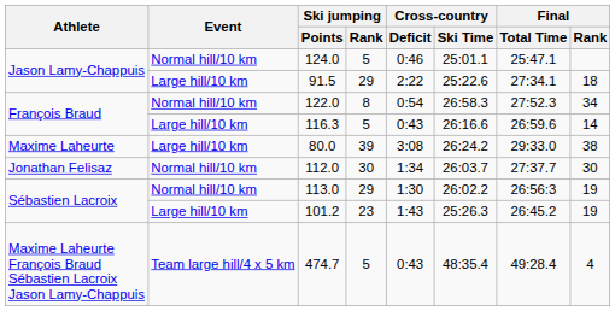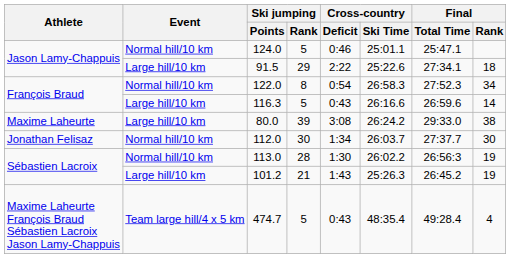 <table class="wikitable">
 <tr>
 <th rowspan="2">Athlete</th>
 <th rowspan="2">Event</th>
 <th colspan="2">Ski jumping</th>
 <th colspan="2">Cross-country</th>
 <th colspan="2">Final</th>
 </tr>
 <tr>
 <th>Points</th>
 <th>Rank</th>
 <th>Deficit</th>
 <th>Ski Time</th>
 <th>Total Time</th>
 <th>Rank</th>
 </tr>
 <tr>
 <td rowspan = 2><a href='#'>Jason Lamy-Chappuis</a></td>
 <td><a href='#'>Normal hill/10 km</a></td>
 <td align="center">124.0</td>
 <td align="center">5</td>
 <td align="center">0:46</td>
 <td align="center">25:01.1</td>
 <td align="center">25:47.1</td>
 <td align="center"></td>
 </tr>
 <tr>
 <td><a href='#'>Large hill/10 km</a></td>
 <td align="center">91.5</td>
 <td align="center">29</td>
 <td align="center">2:22</td>
 <td align="center">25:22.6</td>
 <td align="center">27:34.1</td>
 <td align="center">18</td>
 </tr>
 <tr>
 <td rowspan = 2><a href='#'>François Braud</a></td>
 <td><a href='#'>Normal hill/10 km</a></td>
 <td align="center">122.0</td>
 <td align="center">8</td>
 <td align="center">0:54</td>
 <td align="center">26:58.3</td>
 <td align="center">27:52.3</td>
 <td align="center">34</td>
 </tr>
 <tr>
 <td><a href='#'>Large hill/10 km</a></td>
 <td align="center">116.3</td>
 <td align="center">5</td>
 <td align="center">0:43</td>
 <td align="center">26:16.6</td>
 <td align="center">26:59.6</td>
 <td align="center">14</td>
 </tr>
 <tr>
 <td><a href='#'>Maxime Laheurte</a></td>
 <td><a href='#'>Large hill/10 km</a></td>
 <td align="center">80.0</td>
 <td align="center">39</td>
 <td align="center">3:08</td>
 <td align="center">26:24.2</td>
 <td align="center">29:33.0</td>
 <td align="center">38</td>
 </tr>
 <tr>
 <td><a href='#'>Jonathan Felisaz</a></td>
 <td><a href='#'>Normal hill/10 km</a></td>
 <td align="center">112.0</td>
 <td align="center">30</td>
 <td align="center">1:34</td>
 <td align="center">26:03.7</td>
 <td align="center">27:37.7</td>
 <td align="center">30</td>
 </tr>
 <tr>
 <td rowspan = 2><a href='#'>Sébastien Lacroix</a></td>
 <td><a href='#'>Normal hill/10 km</a></td>
 <td align="center">113.0</td>
-<td align="center">29</td>
+<td align="center">28</td>
 <td align="center">1:30</td>
 <td align="center">26:02.2</td>
 <td align="center">26:56:3</td>
 <td align="center">19</td>
 </tr>
 <tr>
 <td><a href='#'>Large hill/10 km</a></td>
 <td align="center">101.2</td>
-<td align="center">23</td>
+<td align="center">21</td>
 <td align="center">1:43</td>
 <td align="center">25:26.3</td>
 <td align="center">26:45.2</td>
 <td align="center">19</td>
 </tr>
 <tr>
 <td><br> <a href='#'>Maxime Laheurte</a><br><a href='#'>François Braud</a><br><a href='#'>Sébastien Lacroix</a><br><a href='#'>Jason Lamy-Chappuis</a></td>
 <td><a href='#'>Team large hill/4 x 5 km</a></td>
 <td align="center">474.7</td>
 <td align="center">5</td>
 <td align="center">0:43</td>
 <td align="center">48:35.4</td>
 <td align="center">49:28.4</td>
 <td align="center">4</td>
 </tr>
 </table>
